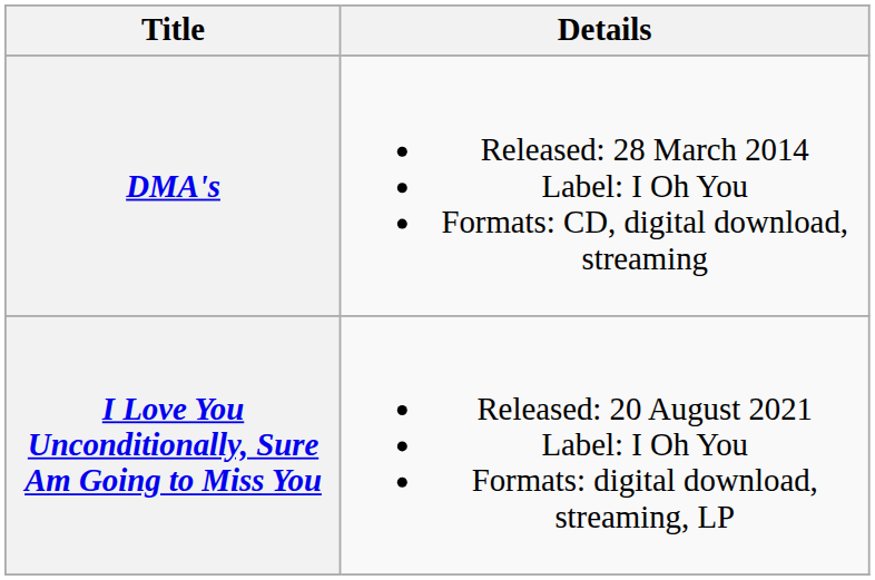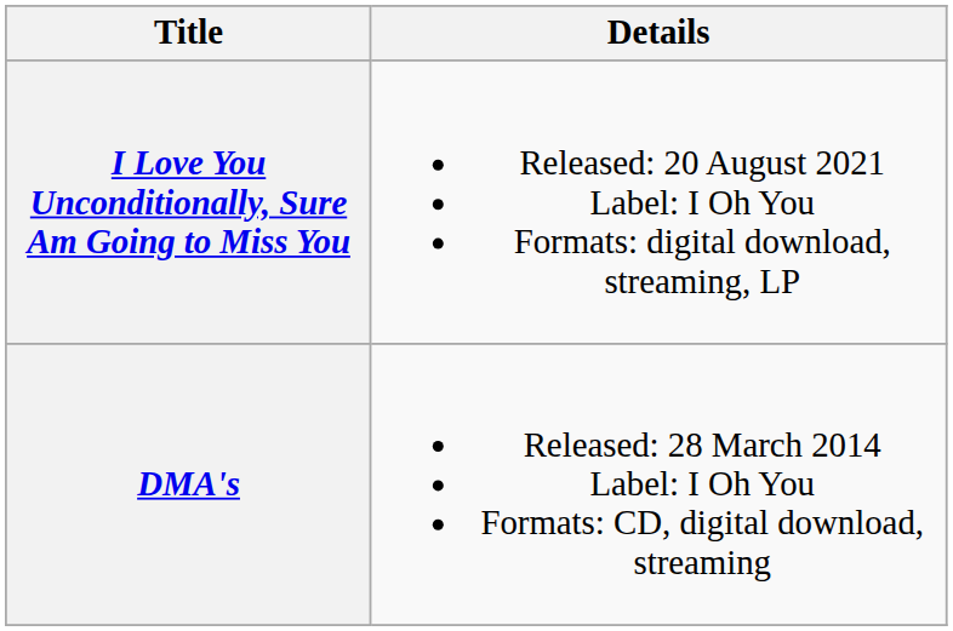 <table class="wikitable plainrowheaders" style="text-align:center;">
 <tr>
 <th scope="col" rowspan="1" style="width:10em;">Title</th>
 <th scope="col" rowspan="1" style="width:16em;">Details</th>
 </tr>
 <tr>
+<th scope="row"><em><a href='#'>I Love You Unconditionally, Sure Am Going to Miss You</a></em></th>
+<td><br><ul><li>Released: 20 August 2021</li><li>Label: I Oh You</li><li>Formats: digital download, streaming, LP</li></ul></td>
+</tr>
+<tr>
 <th scope="row"><em><a href='#'>DMA's</a></em></th>
 <td><br><ul><li>Released: 28 March 2014</li><li>Label: I Oh You</li><li>Formats: CD, digital download, streaming</li></ul></td>
 </tr>
-<tr>
-<th scope="row"><em><a href='#'>I Love You Unconditionally, Sure Am Going to Miss You</a></em></th>
-<td><br><ul><li>Released: 20 August 2021</li><li>Label: I Oh You</li><li>Formats: digital download, streaming, LP</li></ul></td>
-</tr>
 </table>
